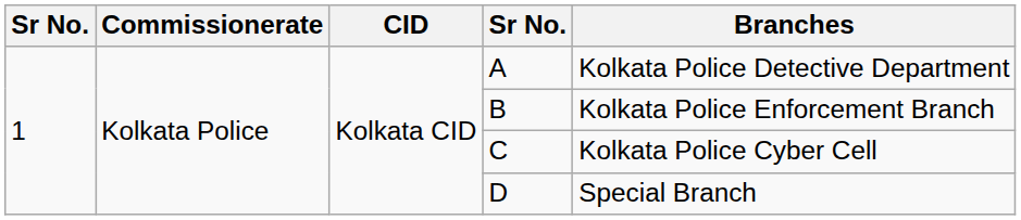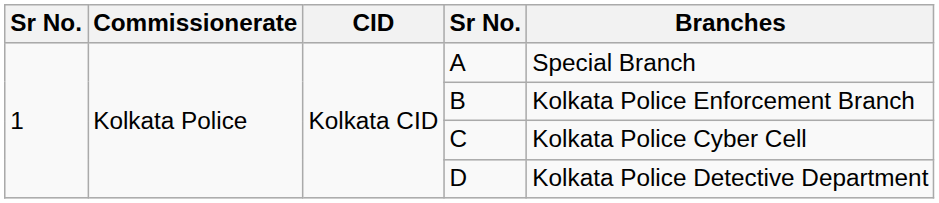 <table class=wikitable>
 <tr>
 <th>Sr No.</th>
 <th>Commissionerate</th>
 <th>CID</th>
 <th>Sr No.</th>
 <th>Branches</th>
 </tr>
 <tr>
 <td rowspan="4">1</td>
 <td rowspan="4">Kolkata Police</td>
 <td rowspan="4">Kolkata CID</td>
 <td>A</td>
-<td>Kolkata Police Detective Department</td>
+<td>Special Branch</td>
 </tr>
 <tr>
 <td>B</td>
 <td>Kolkata Police Enforcement Branch </td>
 </tr>
 <tr>
 <td>C</td>
 <td>Kolkata Police Cyber Cell</td>
 </tr>
 <tr>
 <td>D</td>
-<td>Special Branch</td>
+<td>Kolkata Police Detective Department</td>
 </tr>
 </table>
